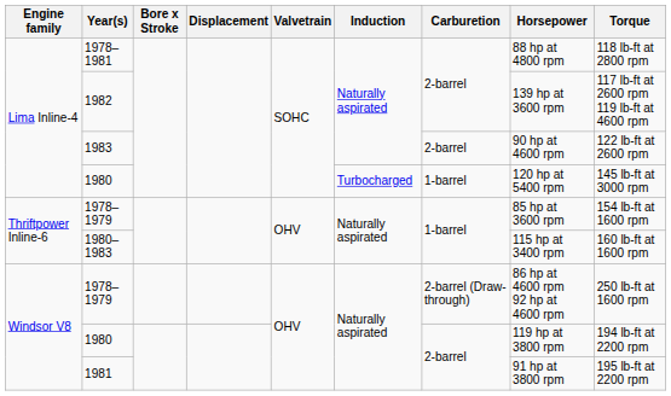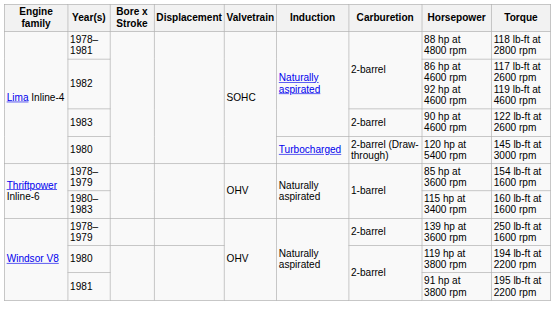 <table class="wikitable defaultcenter col1left">
 <tr>
 <th>Engine family</th>
 <th>Year(s)</th>
 <th>Bore x Stroke</th>
 <th>Displacement</th>
 <th>Valvetrain</th>
 <th>Induction</th>
 <th>Carburetion</th>
 <th>Horsepower</th>
 <th>Torque</th>
 </tr>
 <tr>
 <td rowspan=4><a href='#'>Lima</a> Inline-4</td>
 <td>1978–1981</td>
 <td rowspan=4></td>
 <td rowspan=4></td>
 <td rowspan=4>SOHC</td>
 <td rowspan=3><a href='#'>Naturally aspirated</a></td>
 <td rowspan=2>2-barrel</td>
 <td>88 hp at 4800 rpm</td>
 <td>118 lb-ft at 2800 rpm</td>
 </tr>
 <tr>
 <td>1982</td>
-<td>139 hp at 3600 rpm</td>
+<td>86 hp at 4600 rpm<br>92 hp at 4600 rpm</td>
 <td>117 lb-ft at 2600 rpm<br>119 lb-ft at 4600 rpm</td>
 </tr>
 <tr>
 <td>1983</td>
 <td>2-barrel</td>
 <td>90 hp at 4600 rpm</td>
 <td>122 lb-ft at 2600 rpm</td>
 </tr>
 <tr>
 <td>1980</td>
 <td><a href='#'>Turbocharged</a></td>
-<td>1-barrel</td>
+<td>2-barrel (Draw-through)</td>
 <td>120 hp at 5400 rpm</td>
 <td>145 lb-ft at 3000 rpm</td>
 </tr>
 <tr>
 <td rowspan=2><a href='#'>Thriftpower</a> Inline-6</td>
 <td>1978–1979</td>
 <td rowspan=2></td>
 <td rowspan=2></td>
 <td rowspan=2>OHV</td>
 <td rowspan=2>Naturally aspirated</td>
 <td rowspan=2>1-barrel</td>
 <td>85 hp at 3600 rpm</td>
 <td>154 lb-ft at 1600 rpm</td>
 </tr>
 <tr>
 <td>1980–1983</td>
 <td>115 hp at 3400 rpm</td>
 <td>160 lb-ft at 1600 rpm</td>
 </tr>
 <tr>
 <td rowspan="3"><a href='#'>Windsor V8</a></td>
 <td>1978–1979</td>
 <td></td>
 <td></td>
 <td rowspan=3>OHV</td>
 <td rowspan=3>Naturally aspirated</td>
-<td>2-barrel (Draw-through)</td>
-<td>86 hp at 4600 rpm<br>92 hp at 4600 rpm</td>
+<td>2-barrel</td>
+<td>139 hp at 3600 rpm</td>
 <td>250 lb-ft at 1600 rpm</td>
 </tr>
 <tr>
 <td>1980</td>
 <td rowspan=2></td>
 <td rowspan=2></td>
 <td rowspan=2>2-barrel</td>
 <td>119 hp at 3800 rpm</td>
 <td>194 lb-ft at 2200 rpm</td>
 </tr>
 <tr>
 <td>1981</td>
 <td>91 hp at 3800 rpm</td>
 <td>195 lb-ft at 2200 rpm</td>
 </tr>
 </table>
